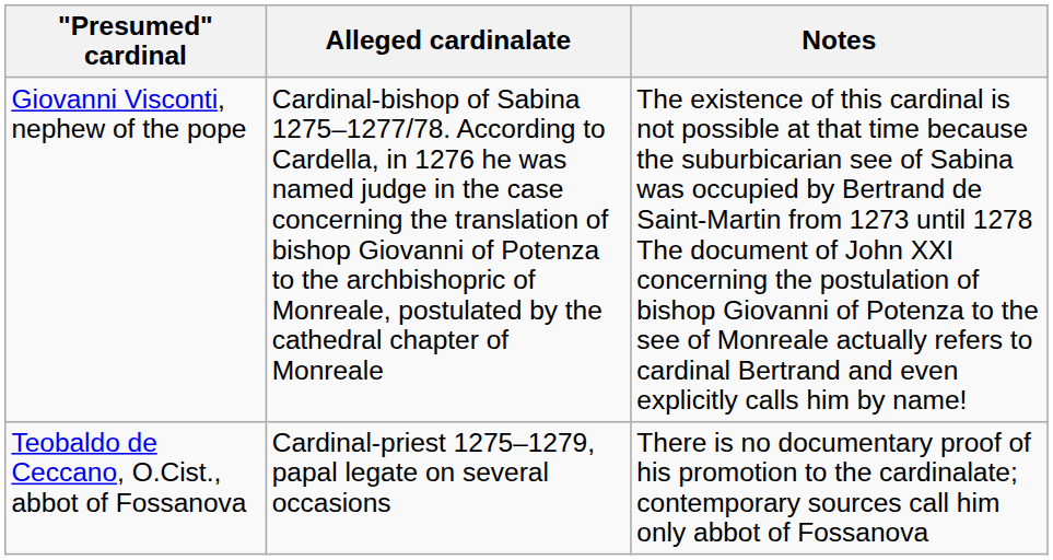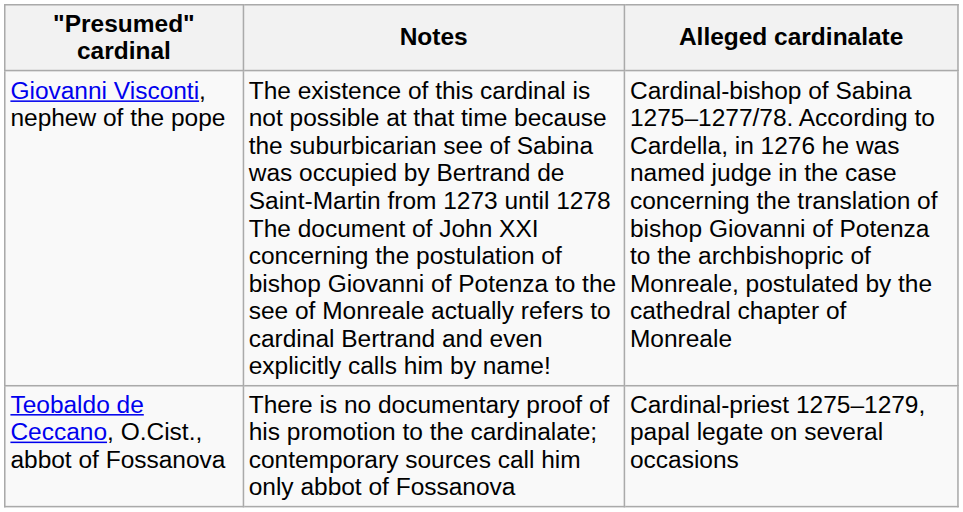 <table class="wikitable sortable" style="width:100%">
 <tr>
 <th width="25%">"Presumed" cardinal</th>
+<th width="40%">Notes</th>
 <th width="35%">Alleged cardinalate</th>
-<th width="40%">Notes</th>
 </tr>
 <tr valign="top">
 <td><a href='#'>Giovanni Visconti</a>, nephew of the pope</td>
+<td>The existence of this cardinal is not possible at that time because the suburbicarian see of Sabina was occupied by Bertrand de Saint-Martin from 1273 until 1278 The document of John XXI concerning the postulation of bishop Giovanni of Potenza to the see of Monreale actually refers to cardinal Bertrand and even explicitly calls him by name!</td>
 <td>Cardinal-bishop of Sabina 1275–1277/78. According to Cardella, in 1276 he was named judge in the case concerning the translation of bishop Giovanni of Potenza to the archbishopric of Monreale, postulated by the cathedral chapter of Monreale</td>
-<td>The existence of this cardinal is not possible at that time because the suburbicarian see of Sabina was occupied by Bertrand de Saint-Martin from 1273 until 1278 The document of John XXI concerning the postulation of bishop Giovanni of Potenza to the see of Monreale actually refers to cardinal Bertrand and even explicitly calls him by name!</td>
 </tr>
 <tr valign="top">
 <td><a href='#'>Teobaldo de Ceccano</a>, O.Cist., abbot of Fossanova</td>
+<td>There is no documentary proof of his promotion to the cardinalate; contemporary sources call him only abbot of Fossanova</td>
 <td>Cardinal-priest 1275–1279, papal legate on several occasions</td>
-<td>There is no documentary proof of his promotion to the cardinalate; contemporary sources call him only abbot of Fossanova</td>
 </tr>
 </table>
